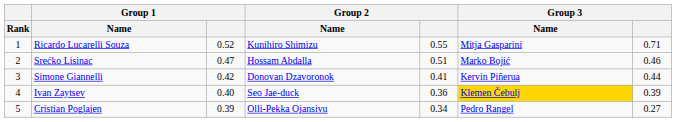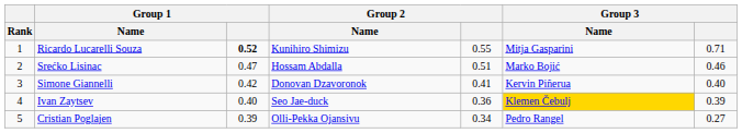 <table class="wikitable" style="font-size:90%">
 <tr>
 <th></th>
 <th colspan="2">Group 1</th>
 <th colspan="2">Group 2</th>
 <th colspan="2">Group 3</th>
 </tr>
 <tr>
 <th width=30>Rank</th>
 <th width=250>Name</th>
 <th width=50></th>
 <th width=250>Name</th>
 <th width=50></th>
 <th width=250>Name</th>
 <th width=50></th>
 </tr>
 <tr>
 <td align=center>1</td>
 <td> <a href='#'>Ricardo Lucarelli Souza</a></td>
-<td align=center>0.52</td>
+<td align=center><strong>0.52</strong></td>
 <td> <a href='#'>Kunihiro Shimizu</a></td>
 <td align=center>0.55</td>
 <td> <a href='#'>Mitja Gasparini</a></td>
 <td align=center>0.71</td>
 </tr>
 <tr>
 <td align=center>2</td>
 <td> <a href='#'>Srećko Lisinac</a></td>
 <td align=center>0.47</td>
 <td> <a href='#'>Hossam Abdalla</a></td>
 <td align=center>0.51</td>
 <td> <a href='#'>Marko Bojić</a></td>
 <td align=center>0.46</td>
 </tr>
 <tr>
 <td align=center>3</td>
 <td> <a href='#'>Simone Giannelli</a></td>
 <td align=center>0.42</td>
 <td> <a href='#'>Donovan Dzavoronok</a></td>
 <td align=center>0.41</td>
 <td> <a href='#'>Kervin Piñerua</a></td>
-<td align=center>0.44</td>
+<td align=center>0.40</td>
 </tr>
 <tr>
 <td align=center>4</td>
 <td> <a href='#'>Ivan Zaytsev</a></td>
 <td align=center>0.40</td>
 <td> <a href='#'>Seo Jae-duck</a></td>
 <td align=center>0.36</td>
 <td style="background: gold;"> <a href='#'>Klemen Čebulj</a></td>
 <td align=center>0.39</td>
 </tr>
 <tr>
 <td align=center>5</td>
 <td> <a href='#'>Cristian Poglajen</a></td>
 <td align=center>0.39</td>
 <td> <a href='#'>Olli-Pekka Ojansivu</a></td>
 <td align=center>0.34</td>
 <td> <a href='#'>Pedro Rangel</a></td>
 <td align=center>0.27</td>
 </tr>
 </table>
